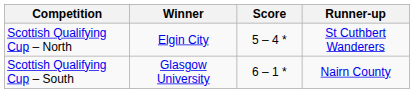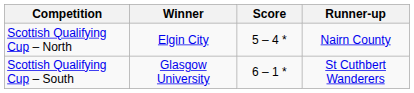 <table class="wikitable" style="text-align: center;">
 <tr>
 <th width=160>Competition</th>
 <th width=135>Winner</th>
 <th width=80>Score</th>
 <th width=135>Runner-up</th>
 </tr>
 <tr>
 <td align=left><a href='#'>Scottish Qualifying Cup</a> – North</td>
 <td><a href='#'>Elgin City</a></td>
 <td>5 – 4 *</td>
-<td><a href='#'>St Cuthbert Wanderers</a></td>
+<td><a href='#'>Nairn County</a></td>
 </tr>
 <tr>
 <td align=left><a href='#'>Scottish Qualifying Cup</a> – South</td>
 <td><a href='#'>Glasgow University</a></td>
 <td>6 – 1 * </td>
-<td><a href='#'>Nairn County</a></td>
+<td><a href='#'>St Cuthbert Wanderers</a></td>
 </tr>
 </table>
